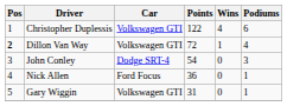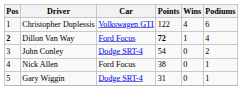 <table class="wikitable" style="font-size: 85%">
 <tr>
 <th>Pos</th>
 <th>Driver</th>
 <th>Car</th>
 <th>Points</th>
 <th>Wins</th>
 <th>Podiums</th>
 </tr>
 <tr>
 <td>1</td>
 <td>Christopher Duplessis</td>
 <td><a href='#'>Volkswagen GTI</a></td>
 <td>122</td>
 <td>4</td>
 <td>6</td>
 </tr>
 <tr>
 <td><strong>2</strong></td>
 <td>Dillon Van Way</td>
-<td>Volkswagen GTI</td>
-<td>72</td>
+<td><a href='#'>Ford Focus</a></td>
+<td><strong>72</strong></td>
 <td>1</td>
 <td>4</td>
 </tr>
 <tr>
 <td>3</td>
 <td>John Conley</td>
 <td><a href='#'>Dodge SRT-4</a></td>
 <td>54</td>
 <td>0</td>
-<td>3</td>
+<td>2</td>
 </tr>
 <tr>
 <td>4</td>
 <td>Nick Allen</td>
 <td>Ford Focus</td>
-<td>36</td>
+<td>38</td>
 <td>0</td>
 <td>1</td>
 </tr>
 <tr>
 <td>5</td>
 <td>Gary Wiggin</td>
-<td>Volkswagen GTI</td>
+<td><a href='#'>Dodge SRT-4</a></td>
 <td>31</td>
 <td>0</td>
 <td>1</td>
 </tr>
 <tr style="background:#cef2e0; color:black">
 </tr>
 </table>
